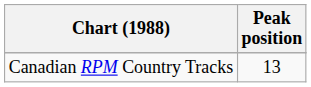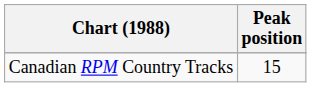 <table class="wikitable sortable">
 <tr>
 <th align="left">Chart (1988)</th>
 <th align="center">Peak<br>position</th>
 </tr>
 <tr>
 </tr>
 <tr>
 <td align="left">Canadian <em><a href='#'>RPM</a></em> Country Tracks</td>
-<td align="center">13</td>
+<td align="center">15</td>
 </tr>
 </table>
